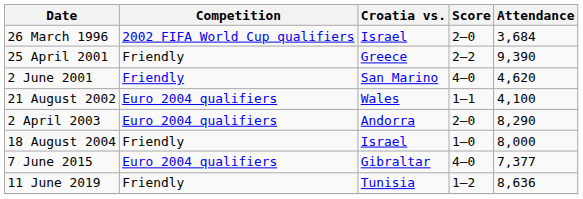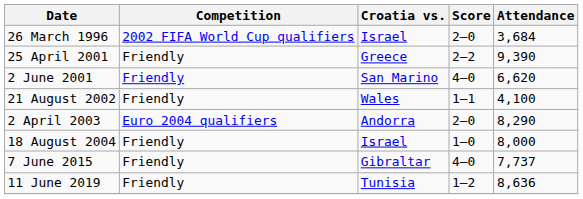 <table class="wikitable" border=1>
 <tr bgcolor=#D0E7FF>
 <th>Date</th>
 <th>Competition</th>
 <th>Croatia vs.</th>
 <th>Score</th>
 <th>Attendance</th>
 </tr>
 <tr>
 <td>26 March 1996</td>
 <td><a href='#'>2002 FIFA World Cup qualifiers</a></td>
 <td> <a href='#'>Israel</a></td>
 <td>2–0</td>
 <td>3,684</td>
 </tr>
 <tr>
 <td>25 April 2001</td>
 <td>Friendly</td>
 <td> <a href='#'>Greece</a></td>
 <td>2–2</td>
 <td>9,390</td>
 </tr>
 <tr>
 <td>2 June 2001</td>
 <td><a href='#'>Friendly</a></td>
 <td> <a href='#'>San Marino</a></td>
 <td>4–0</td>
-<td>4,620</td>
+<td>6,620</td>
 </tr>
 <tr>
 <td>21 August 2002</td>
-<td><a href='#'>Euro 2004 qualifiers</a></td>
+<td>Friendly</td>
 <td> <a href='#'>Wales</a></td>
 <td>1–1</td>
 <td>4,100</td>
 </tr>
 <tr>
 <td>2 April 2003</td>
 <td><a href='#'>Euro 2004 qualifiers</a></td>
 <td> <a href='#'>Andorra</a></td>
 <td>2–0</td>
 <td>8,290</td>
 </tr>
 <tr>
 <td>18 August 2004</td>
 <td>Friendly</td>
 <td> <a href='#'>Israel</a></td>
 <td>1–0</td>
 <td>8,000</td>
 </tr>
 <tr>
 <td>7 June 2015</td>
-<td><a href='#'>Euro 2004 qualifiers</a></td>
+<td>Friendly</td>
 <td> <a href='#'>Gibraltar</a></td>
 <td>4–0</td>
-<td>7,377</td>
+<td>7,737</td>
 </tr>
 <tr>
 <td>11 June 2019</td>
 <td>Friendly</td>
 <td> <a href='#'>Tunisia</a></td>
 <td>1–2</td>
 <td>8,636</td>
 </tr>
 <tr>
 </tr>
 </table>
